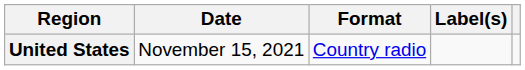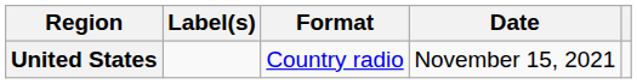 <table class="wikitable plainrowheaders">
 <tr>
 <th scope="col">Region</th>
+<th scope="col">Label(s)</th>
+<th scope="col">Format</th>
 <th scope="col">Date</th>
-<th scope="col">Format</th>
-<th scope="col">Label(s)</th>
 <th scope="col"></th>
 </tr>
 <tr>
 <th scope="row">United States</th>
+<td></td>
+<td><a href='#'>Country radio</a></td>
 <td>November 15, 2021</td>
-<td><a href='#'>Country radio</a></td>
-<td></td>
 <td style="text-align:center;"></td>
 </tr>
 </table>
